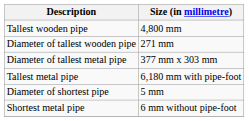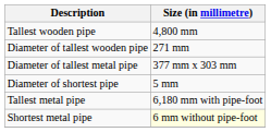 <table class="wikitable">
 <tr>
 <th>Description</th>
 <th>Size (in <a href='#'>millimetre</a>)</th>
 </tr>
 <tr>
 <td>Tallest wooden pipe</td>
 <td>4,800 mm</td>
 </tr>
 <tr>
 <td>Diameter of tallest wooden pipe</td>
 <td>271 mm</td>
 </tr>
 <tr>
 <td>Diameter of tallest metal pipe</td>
 <td>377 mm x 303 mm</td>
 </tr>
 <tr>
+<td>Diameter of shortest pipe</td>
+<td>5 mm</td>
+</tr>
+<tr>
 <td>Tallest metal pipe</td>
 <td>6,180 mm with pipe-foot</td>
 </tr>
 <tr>
-<td>Diameter of shortest pipe</td>
-<td>5 mm</td>
-</tr>
-<tr>
 <td>Shortest metal pipe</td>
-<td>6 mm without pipe-foot</td>
+<td style="background: lightyellow;">6 mm without pipe-foot</td>
 </tr>
 <tr>
 </tr>
 </table>
